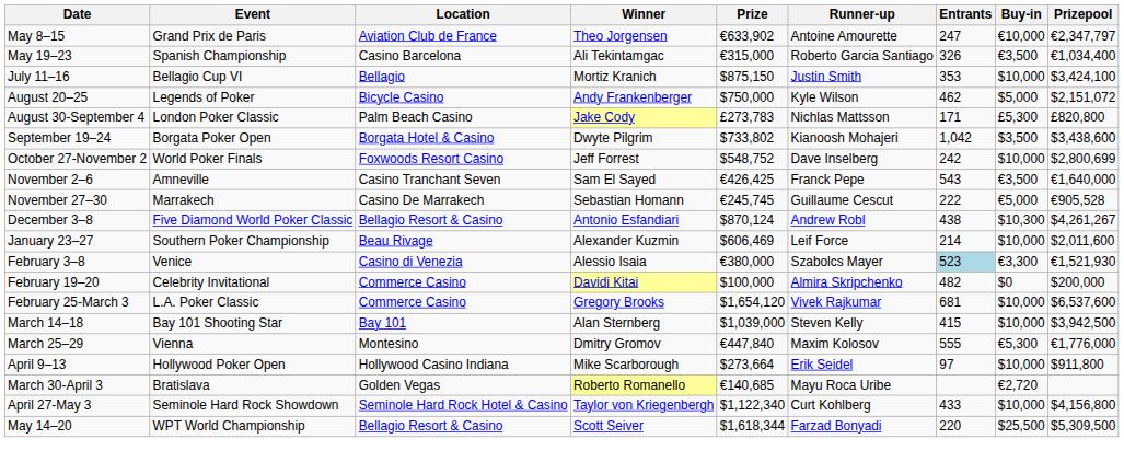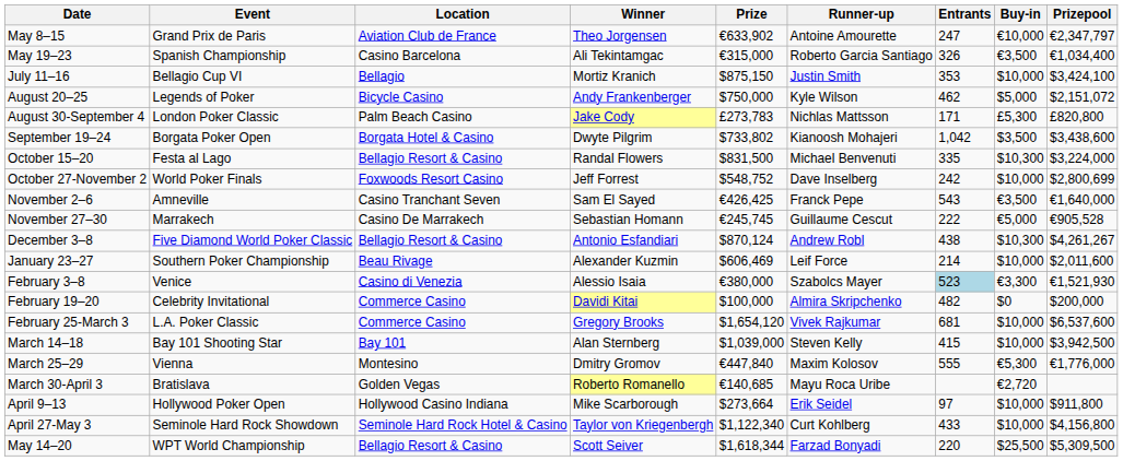 <table class="wikitable">
 <tr>
 <th>Date</th>
 <th>Event</th>
 <th>Location</th>
 <th>Winner</th>
 <th>Prize</th>
 <th>Runner-up</th>
 <th>Entrants</th>
 <th>Buy-in</th>
 <th>Prizepool</th>
 </tr>
 <tr>
 <td>May 8–15</td>
 <td>Grand Prix de Paris</td>
 <td><a href='#'>Aviation Club de France</a></td>
 <td><a href='#'>Theo Jorgensen</a></td>
 <td>€633,902</td>
 <td>Antoine Amourette</td>
 <td>247</td>
 <td>€10,000</td>
 <td>€2,347,797</td>
 </tr>
 <tr>
 <td>May 19–23</td>
 <td>Spanish Championship</td>
 <td>Casino Barcelona</td>
 <td>Ali Tekintamgac</td>
 <td>€315,000</td>
 <td>Roberto Garcia Santiago</td>
 <td>326</td>
 <td>€3,500</td>
 <td>€1,034,400</td>
 </tr>
 <tr>
 <td>July 11–16</td>
 <td>Bellagio Cup VI</td>
 <td><a href='#'>Bellagio</a></td>
 <td>Mortiz Kranich</td>
 <td>$875,150</td>
 <td><a href='#'>Justin Smith</a></td>
 <td>353</td>
 <td>$10,000</td>
 <td>$3,424,100</td>
 </tr>
 <tr>
 <td>August 20–25</td>
 <td>Legends of Poker</td>
 <td><a href='#'>Bicycle Casino</a></td>
 <td><a href='#'>Andy Frankenberger</a></td>
 <td>$750,000</td>
 <td>Kyle Wilson</td>
 <td>462</td>
 <td>$5,000</td>
 <td>$2,151,072</td>
 </tr>
 <tr>
 <td>August 30-September 4</td>
 <td>London Poker Classic</td>
 <td>Palm Beach Casino</td>
 <td style="background-color:#FFFF99"><a href='#'>Jake Cody</a></td>
 <td>£273,783</td>
 <td>Nichlas Mattsson</td>
 <td>171</td>
 <td>£5,300</td>
 <td>£820,800</td>
 </tr>
 <tr>
 <td>September 19–24</td>
 <td>Borgata Poker Open</td>
 <td><a href='#'>Borgata Hotel & Casino</a></td>
 <td>Dwyte Pilgrim</td>
 <td>$733,802</td>
 <td>Kianoosh Mohajeri</td>
 <td>1,042</td>
 <td>$3,500</td>
 <td>$3,438,600</td>
+</tr>
+<tr>
+<td>October 15–20</td>
+<td>Festa al Lago</td>
+<td><a href='#'>Bellagio Resort & Casino</a></td>
+<td>Randal Flowers</td>
+<td>$831,500</td>
+<td>Michael Benvenuti</td>
+<td>335</td>
+<td>$10,300</td>
+<td>$3,224,000</td>
 </tr>
 <tr>
 <td>October 27-November 2</td>
 <td>World Poker Finals</td>
 <td><a href='#'>Foxwoods Resort Casino</a></td>
 <td>Jeff Forrest</td>
 <td>$548,752</td>
 <td>Dave Inselberg</td>
 <td>242</td>
 <td>$10,000</td>
 <td>$2,800,699</td>
 </tr>
 <tr>
 <td>November 2–6</td>
 <td>Amneville</td>
 <td>Casino Tranchant Seven</td>
 <td>Sam El Sayed</td>
 <td>€426,425</td>
 <td>Franck Pepe</td>
 <td>543</td>
 <td>€3,500</td>
 <td>€1,640,000</td>
 </tr>
 <tr>
 <td>November 27–30</td>
 <td>Marrakech</td>
 <td>Casino De Marrakech</td>
 <td>Sebastian Homann</td>
 <td>€245,745</td>
 <td>Guillaume Cescut</td>
 <td>222</td>
 <td>€5,000</td>
 <td>€905,528</td>
 </tr>
 <tr>
 <td>December 3–8</td>
 <td><a href='#'>Five Diamond World Poker Classic</a></td>
 <td><a href='#'>Bellagio Resort & Casino</a></td>
 <td><a href='#'>Antonio Esfandiari</a></td>
 <td>$870,124</td>
 <td><a href='#'>Andrew Robl</a></td>
 <td>438</td>
 <td>$10,300</td>
 <td>$4,261,267</td>
 </tr>
 <tr>
 <td>January 23–27</td>
 <td>Southern Poker Championship</td>
 <td><a href='#'>Beau Rivage</a></td>
 <td>Alexander Kuzmin</td>
 <td>$606,469</td>
 <td>Leif Force</td>
 <td>214</td>
 <td>$10,000</td>
 <td>$2,011,600</td>
 </tr>
 <tr>
 <td>February 3–8</td>
 <td>Venice</td>
 <td><a href='#'>Casino di Venezia</a></td>
 <td>Alessio Isaia</td>
 <td>€380,000</td>
 <td>Szabolcs Mayer</td>
 <td style="background: lightblue;">523</td>
 <td>€3,300</td>
 <td>€1,521,930</td>
 </tr>
 <tr>
 <td>February 19–20</td>
 <td>Celebrity Invitational</td>
 <td><a href='#'>Commerce Casino</a></td>
 <td style="background-color:#FFFF99"><a href='#'>Davidi Kitai</a></td>
 <td>$100,000</td>
 <td><a href='#'>Almira Skripchenko</a></td>
 <td>482</td>
 <td>$0</td>
 <td>$200,000</td>
 </tr>
 <tr>
 <td>February 25-March 3</td>
 <td>L.A. Poker Classic</td>
 <td><a href='#'>Commerce Casino</a></td>
 <td><a href='#'>Gregory Brooks</a></td>
 <td>$1,654,120</td>
 <td><a href='#'>Vivek Rajkumar</a></td>
 <td>681</td>
 <td>$10,000</td>
 <td>$6,537,600</td>
 </tr>
 <tr>
 <td>March 14–18</td>
 <td>Bay 101 Shooting Star</td>
 <td><a href='#'>Bay 101</a></td>
 <td>Alan Sternberg</td>
 <td>$1,039,000</td>
 <td>Steven Kelly</td>
 <td>415</td>
 <td>$10,000</td>
 <td>$3,942,500</td>
 </tr>
 <tr>
 <td>March 25–29</td>
 <td>Vienna</td>
 <td>Montesino</td>
 <td>Dmitry Gromov</td>
 <td>€447,840</td>
 <td>Maxim Kolosov</td>
 <td>555</td>
 <td>€5,300</td>
 <td>€1,776,000</td>
 </tr>
 <tr>
+<td>March 30-April 3</td>
+<td>Bratislava</td>
+<td>Golden Vegas</td>
+<td style="background-color:#FFFF99">Roberto Romanello</td>
+<td>€140,685</td>
+<td>Mayu Roca Uribe</td>
+<td></td>
+<td>€2,720</td>
+<td></td>
+</tr>
+<tr>
 <td>April 9–13</td>
 <td>Hollywood Poker Open</td>
 <td>Hollywood Casino Indiana</td>
 <td>Mike Scarborough</td>
 <td>$273,664</td>
 <td><a href='#'>Erik Seidel</a></td>
 <td>97</td>
 <td>$10,000</td>
 <td>$911,800</td>
-</tr>
-<tr>
-<td>March 30-April 3</td>
-<td>Bratislava</td>
-<td>Golden Vegas</td>
-<td style="background-color:#FFFF99">Roberto Romanello</td>
-<td>€140,685</td>
-<td>Mayu Roca Uribe</td>
-<td></td>
-<td>€2,720</td>
-<td></td>
 </tr>
 <tr>
 <td>April 27-May 3</td>
 <td>Seminole Hard Rock Showdown</td>
 <td><a href='#'>Seminole Hard Rock Hotel & Casino</a></td>
 <td><a href='#'>Taylor von Kriegenbergh</a></td>
 <td>$1,122,340</td>
 <td>Curt Kohlberg</td>
 <td>433</td>
 <td>$10,000</td>
 <td>$4,156,800</td>
 </tr>
 <tr>
 <td>May 14–20</td>
 <td>WPT World Championship</td>
 <td><a href='#'>Bellagio Resort & Casino</a></td>
 <td><a href='#'>Scott Seiver</a></td>
 <td>$1,618,344</td>
 <td><a href='#'>Farzad Bonyadi</a></td>
 <td>220</td>
 <td>$25,500</td>
 <td>$5,309,500</td>
 </tr>
 </table>
